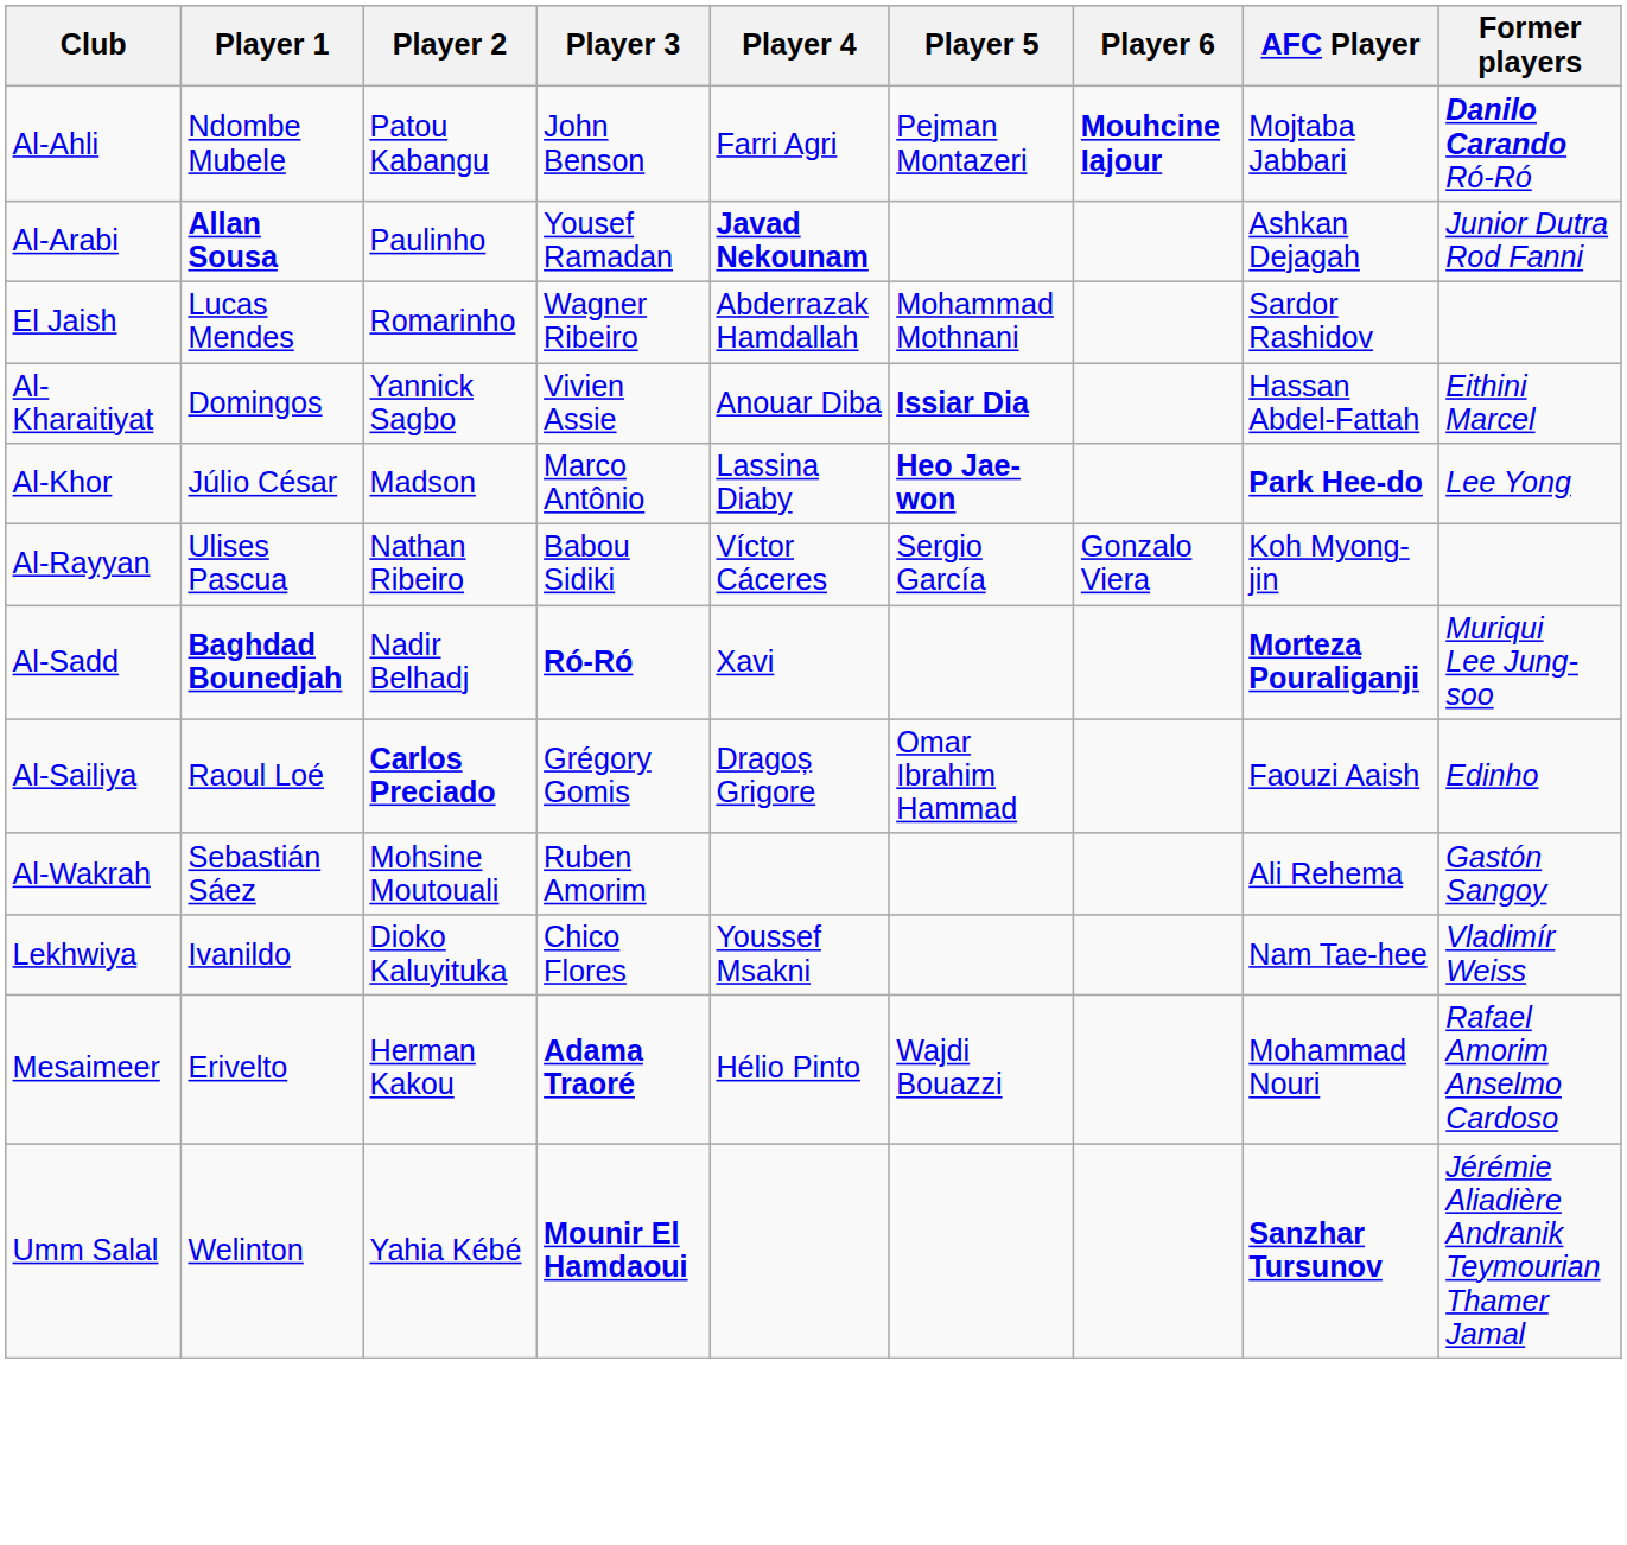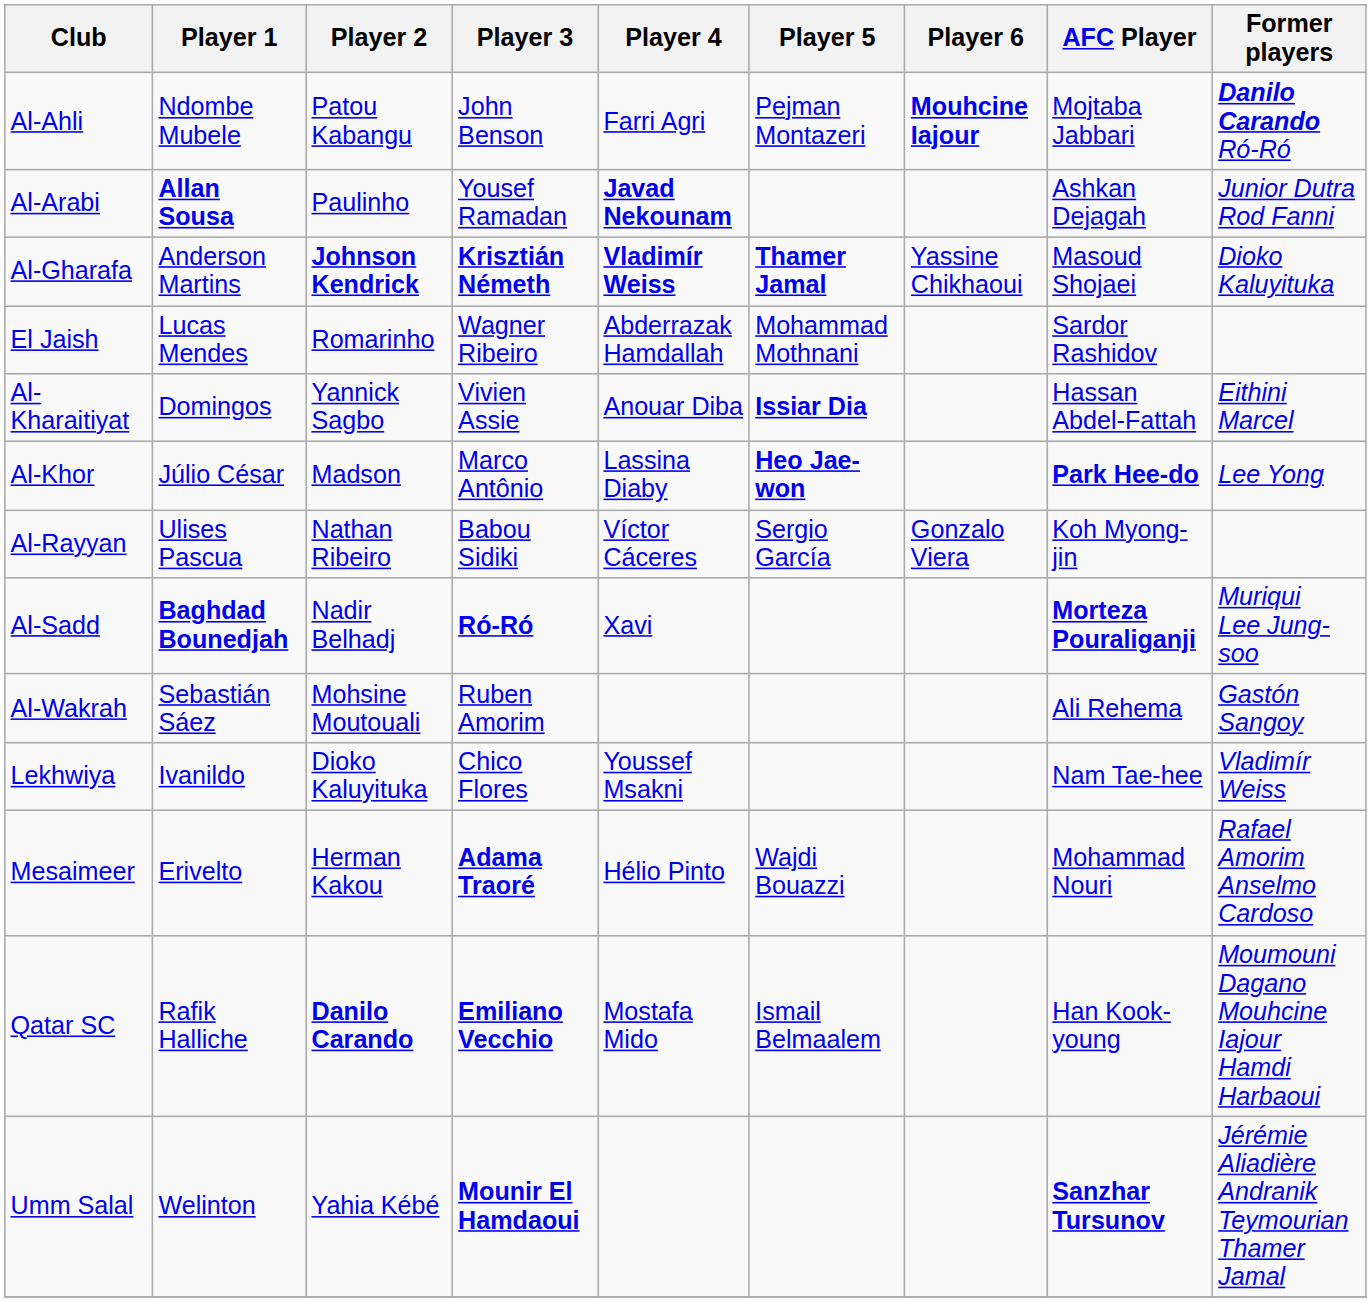 <table class="wikitable">
 <tr>
 <th width="180">Club</th>
 <th width="180">Player 1</th>
 <th width="180">Player 2</th>
 <th width="180">Player 3</th>
 <th width="180">Player 4</th>
 <th width="180">Player 5</th>
 <th width="180">Player 6</th>
 <th width="180"><a href='#'>AFC</a> Player</th>
 <th width="180">Former players</th>
 </tr>
 <tr>
 <td><a href='#'>Al-Ahli</a></td>
 <td> <a href='#'>Ndombe Mubele</a></td>
 <td> <a href='#'>Patou Kabangu</a></td>
 <td> <a href='#'>John Benson</a></td>
 <td> <a href='#'>Farri Agri</a></td>
 <td> <a href='#'>Pejman Montazeri</a></td>
 <td> <strong><a href='#'>Mouhcine Iajour</a></strong></td>
 <td> <a href='#'>Mojtaba Jabbari</a></td>
 <td> <strong><em><a href='#'>Danilo Carando</a></em></strong> <br>  <em><a href='#'>Ró-Ró</a></em></td>
 </tr>
 <tr>
 <td><a href='#'>Al-Arabi</a></td>
 <td> <strong><a href='#'>Allan Sousa</a></strong></td>
 <td> <a href='#'>Paulinho</a></td>
 <td> <a href='#'>Yousef Ramadan</a></td>
 <td> <strong><a href='#'>Javad Nekounam</a></strong></td>
 <td></td>
 <td></td>
 <td> <a href='#'>Ashkan Dejagah</a></td>
 <td> <em><a href='#'>Junior Dutra</a></em> <br>  <em><a href='#'>Rod Fanni</a></em></td>
+</tr>
+<tr>
+<td><a href='#'>Al-Gharafa</a></td>
+<td> <a href='#'>Anderson Martins</a></td>
+<td> <strong><a href='#'>Johnson Kendrick</a></strong></td>
+<td> <strong><a href='#'>Krisztián Németh</a></strong></td>
+<td> <strong><a href='#'>Vladimír Weiss</a></strong></td>
+<td> <strong><a href='#'>Thamer Jamal</a></strong></td>
+<td> <a href='#'>Yassine Chikhaoui</a></td>
+<td> <a href='#'>Masoud Shojaei</a></td>
+<td> <em><a href='#'>Dioko Kaluyituka</a></em></td>
 </tr>
 <tr>
 <td><a href='#'>El Jaish</a></td>
 <td> <a href='#'>Lucas Mendes</a></td>
 <td> <a href='#'>Romarinho</a></td>
 <td> <a href='#'>Wagner Ribeiro</a></td>
 <td> <a href='#'>Abderrazak Hamdallah</a></td>
 <td> <a href='#'>Mohammad Mothnani</a></td>
 <td></td>
 <td> <a href='#'>Sardor Rashidov</a></td>
 <td></td>
 </tr>
 <tr>
 <td><a href='#'>Al-Kharaitiyat</a></td>
 <td> <a href='#'>Domingos</a></td>
 <td> <a href='#'>Yannick Sagbo</a></td>
 <td> <a href='#'>Vivien Assie</a></td>
 <td> <a href='#'>Anouar Diba</a></td>
 <td> <strong><a href='#'>Issiar Dia</a></strong></td>
 <td></td>
 <td> <a href='#'>Hassan Abdel-Fattah</a></td>
 <td> <em><a href='#'>Eithini Marcel</a></em></td>
 </tr>
 <tr>
 <td><a href='#'>Al-Khor</a></td>
 <td> <a href='#'>Júlio César</a></td>
 <td> <a href='#'>Madson</a></td>
 <td> <a href='#'>Marco Antônio</a></td>
 <td> <a href='#'>Lassina Diaby</a></td>
 <td> <strong><a href='#'>Heo Jae-won</a></strong></td>
 <td></td>
 <td> <strong><a href='#'>Park Hee-do</a></strong></td>
 <td> <em><a href='#'>Lee Yong</a></em></td>
 </tr>
 <tr>
 <td><a href='#'>Al-Rayyan</a></td>
 <td> <a href='#'>Ulises Pascua</a></td>
 <td> <a href='#'>Nathan Ribeiro</a></td>
 <td> <a href='#'>Babou Sidiki</a></td>
 <td> <a href='#'>Víctor Cáceres</a></td>
 <td> <a href='#'>Sergio García</a></td>
 <td> <a href='#'>Gonzalo Viera</a></td>
 <td> <a href='#'>Koh Myong-jin</a></td>
 <td></td>
 </tr>
 <tr>
 <td><a href='#'>Al-Sadd</a></td>
 <td> <strong><a href='#'>Baghdad Bounedjah</a></strong></td>
 <td> <a href='#'>Nadir Belhadj</a></td>
 <td> <strong><a href='#'>Ró-Ró</a></strong></td>
 <td> <a href='#'>Xavi</a></td>
 <td></td>
 <td></td>
 <td> <strong><a href='#'>Morteza Pouraliganji</a></strong></td>
 <td> <em><a href='#'>Muriqui</a></em> <br>  <em><a href='#'>Lee Jung-soo</a></em></td>
 </tr>
 <tr>
-<td><a href='#'>Al-Sailiya</a></td>
-<td> <a href='#'>Raoul Loé</a></td>
-<td> <strong><a href='#'>Carlos Preciado</a></strong></td>
-<td> <a href='#'>Grégory Gomis</a></td>
-<td> <a href='#'>Dragoș Grigore</a></td>
-<td> <a href='#'>Omar Ibrahim Hammad</a></td>
-<td></td>
-<td> <a href='#'>Faouzi Aaish</a></td>
-<td> <em><a href='#'>Edinho</a></em></td>
-</tr>
-<tr>
 <td><a href='#'>Al-Wakrah</a></td>
 <td> <a href='#'>Sebastián Sáez</a></td>
 <td> <a href='#'>Mohsine Moutouali</a></td>
 <td> <a href='#'>Ruben Amorim</a></td>
 <td></td>
 <td></td>
 <td></td>
 <td> <a href='#'>Ali Rehema</a></td>
 <td> <em><a href='#'>Gastón Sangoy</a></em></td>
 </tr>
 <tr>
 <td><a href='#'>Lekhwiya</a></td>
 <td> <a href='#'>Ivanildo</a></td>
 <td> <a href='#'>Dioko Kaluyituka</a></td>
 <td> <a href='#'>Chico Flores</a></td>
 <td> <a href='#'>Youssef Msakni</a></td>
 <td></td>
 <td></td>
 <td> <a href='#'>Nam Tae-hee</a></td>
 <td> <em><a href='#'>Vladimír Weiss</a></em></td>
 </tr>
 <tr>
 <td><a href='#'>Mesaimeer</a></td>
 <td> <a href='#'>Erivelto</a></td>
 <td> <a href='#'>Herman Kakou</a></td>
 <td> <strong><a href='#'>Adama Traoré</a></strong></td>
 <td> <a href='#'>Hélio Pinto</a></td>
 <td> <a href='#'>Wajdi Bouazzi</a></td>
 <td></td>
 <td> <a href='#'>Mohammad Nouri</a></td>
 <td> <em><a href='#'>Rafael Amorim</a></em> <br>  <em><a href='#'>Anselmo Cardoso</a></em></td>
 </tr>
 <tr>
+<td><a href='#'>Qatar SC</a></td>
+<td> <a href='#'>Rafik Halliche</a></td>
+<td> <strong><a href='#'>Danilo Carando</a></strong></td>
+<td> <strong><a href='#'>Emiliano Vecchio</a></strong></td>
+<td> <a href='#'>Mostafa Mido</a></td>
+<td> <a href='#'>Ismail Belmaalem</a></td>
+<td></td>
+<td> <a href='#'>Han Kook-young</a></td>
+<td> <em><a href='#'>Moumouni Dagano</a></em> <br>  <em><a href='#'>Mouhcine Iajour</a></em> <br>  <em><a href='#'>Hamdi Harbaoui</a></em></td>
+</tr>
+<tr>
 <td><a href='#'>Umm Salal</a></td>
 <td> <a href='#'>Welinton</a></td>
 <td> <a href='#'>Yahia Kébé</a></td>
 <td> <strong><a href='#'>Mounir El Hamdaoui</a></strong></td>
 <td></td>
 <td></td>
 <td></td>
 <td> <strong><a href='#'>Sanzhar Tursunov</a></strong></td>
 <td> <em><a href='#'>Jérémie Aliadière</a></em> <br>  <em><a href='#'>Andranik Teymourian</a></em> <br>  <em><a href='#'>Thamer Jamal</a></em></td>
 </tr>
 <tr>
 </tr>
 </table>
